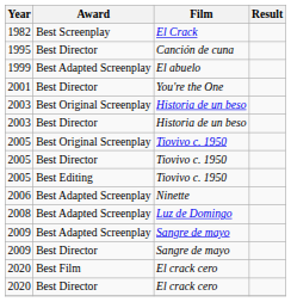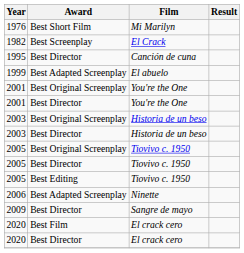 <table class="wikitable sortable">
 <tr>
 <th>Year</th>
 <th>Award</th>
 <th>Film</th>
 <th>Result</th>
+</tr>
+<tr>
+<td>1976</td>
+<td>Best Short Film</td>
+<td><em>Mi Marilyn</em></td>
+<td></td>
 </tr>
 <tr>
 <td>1982</td>
 <td>Best Screenplay</td>
 <td><em><a href='#'>El Crack</a></em></td>
 <td></td>
 </tr>
 <tr>
 <td>1995</td>
 <td>Best Director</td>
 <td><em>Canción de cuna</em></td>
 <td></td>
 </tr>
 <tr>
 <td>1999</td>
 <td>Best Adapted Screenplay</td>
 <td><em>El abuelo</em></td>
+<td></td>
+</tr>
+<tr>
+<td>2001</td>
+<td>Best Original Screenplay</td>
+<td><em>You're the One</em></td>
 <td></td>
 </tr>
 <tr>
 <td>2001</td>
 <td>Best Director</td>
 <td><em>You're the One</em></td>
 <td></td>
 </tr>
 <tr>
 <td>2003</td>
 <td>Best Original Screenplay</td>
 <td><em><a href='#'>Historia de un beso</a></em></td>
 <td></td>
 </tr>
 <tr>
 <td>2003</td>
 <td>Best Director</td>
 <td><em>Historia de un beso</em></td>
 <td></td>
 </tr>
 <tr>
 <td>2005</td>
 <td>Best Original Screenplay</td>
 <td><em><a href='#'>Tiovivo c. 1950</a></em></td>
 <td></td>
 </tr>
 <tr>
 <td>2005</td>
 <td>Best Director</td>
 <td><em>Tiovivo c. 1950</em></td>
 <td></td>
 </tr>
 <tr>
 <td>2005</td>
 <td>Best Editing</td>
 <td><em>Tiovivo c. 1950</em></td>
 <td></td>
 </tr>
 <tr>
 <td>2006</td>
 <td>Best Adapted Screenplay</td>
 <td><em>Ninette</em></td>
 <td></td>
 </tr>
 <tr>
-<td>2008</td>
-<td>Best Adapted Screenplay</td>
-<td><em><a href='#'>Luz de Domingo</a></em></td>
-<td></td>
-</tr>
-<tr>
-<td>2009</td>
-<td>Best Adapted Screenplay</td>
-<td><em><a href='#'>Sangre de mayo</a></em></td>
-<td></td>
-</tr>
-<tr>
 <td>2009</td>
 <td>Best Director</td>
 <td><em>Sangre de mayo</em></td>
 <td></td>
 </tr>
 <tr>
 <td>2020</td>
 <td>Best Film</td>
 <td><em>El crack cero</em></td>
 <td></td>
 </tr>
 <tr>
 <td>2020</td>
 <td>Best Director</td>
 <td><em>El crack cero</em></td>
 <td></td>
 </tr>
 <tr>
 </tr>
 </table>
